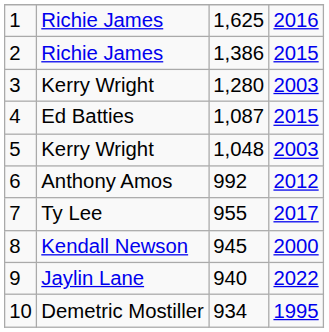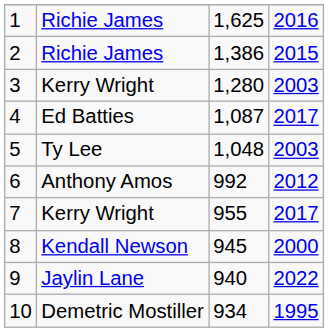 <table class="wikitable">
 <tr>
 </tr>
 <tr>
 <td>1</td>
 <td><a href='#'>Richie James</a></td>
 <td>1,625</td>
 <td><a href='#'>2016</a></td>
 </tr>
 <tr>
 <td>2</td>
 <td><a href='#'>Richie James</a></td>
 <td>1,386</td>
 <td><a href='#'>2015</a></td>
 </tr>
 <tr>
 <td>3</td>
 <td>Kerry Wright</td>
 <td>1,280</td>
 <td><a href='#'>2003</a></td>
 </tr>
 <tr>
 <td>4</td>
 <td>Ed Batties</td>
 <td>1,087</td>
-<td><a href='#'>2015</a></td>
+<td><a href='#'>2017</a></td>
 </tr>
 <tr>
 <td>5</td>
-<td>Kerry Wright</td>
+<td>Ty Lee</td>
 <td>1,048</td>
 <td><a href='#'>2003</a></td>
 </tr>
 <tr>
 <td>6</td>
 <td>Anthony Amos</td>
 <td>992</td>
 <td><a href='#'>2012</a></td>
 </tr>
 <tr>
 <td>7</td>
-<td>Ty Lee</td>
+<td>Kerry Wright</td>
 <td>955</td>
 <td><a href='#'>2017</a></td>
 </tr>
 <tr>
 <td>8</td>
 <td><a href='#'>Kendall Newson</a></td>
 <td>945</td>
 <td><a href='#'>2000</a></td>
 </tr>
 <tr>
 <td>9</td>
 <td><a href='#'>Jaylin Lane</a></td>
 <td>940</td>
 <td><a href='#'>2022</a></td>
 </tr>
 <tr>
 <td>10</td>
 <td>Demetric Mostiller</td>
 <td>934</td>
 <td><a href='#'>1995</a></td>
 </tr>
 </table>
